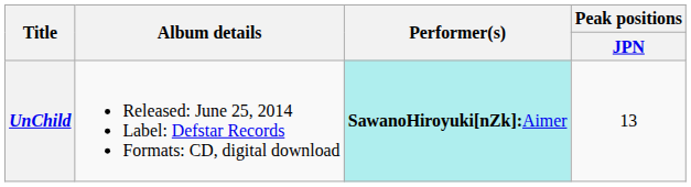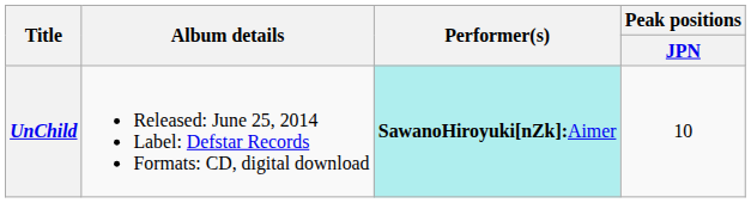 <table class="wikitable plainrowheaders">
 <tr>
 <th scope="col" rowspan="2">Title</th>
 <th scope="col" rowspan="2">Album details</th>
 <th scope="col" rowspan="2">Performer(s)</th>
 <th scope="col" colspan="1">Peak positions</th>
 </tr>
 <tr>
 <th scope="col"><a href='#'>JPN</a> <br></th>
 </tr>
 <tr>
 <th scope="row"><em><a href='#'>UnChild</a></em></th>
 <td><br><ul><li>Released: June 25, 2014 </li><li>Label: <a href='#'>Defstar Records</a></li><li>Formats: CD, digital download</li></ul></td>
 <td style="background: paleturquoise;"><strong>SawanoHiroyuki[nZk]:</strong><a href='#'>Aimer</a></td>
-<td align="center">13</td>
+<td align="center">10</td>
 </tr>
 </table>
